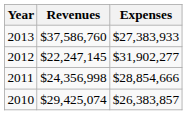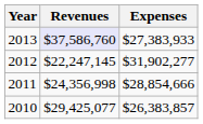 <table class="wikitable">
 <tr>
 <th>Year</th>
 <th>Revenues</th>
 <th>Expenses</th>
 </tr>
 <tr>
 <td>2013</td>
-<td>$37,586,760</td>
+<td style="background: lavender;">$37,586,760</td>
 <td>$27,383,933</td>
 </tr>
 <tr>
 <td>2012</td>
 <td>$22,247,145</td>
 <td>$31,902,277</td>
 </tr>
 <tr>
 <td>2011</td>
 <td>$24,356,998</td>
 <td>$28,854,666</td>
 </tr>
 <tr>
 <td>2010</td>
-<td>$29,425,074</td>
+<td>$29,425,077</td>
 <td>$26,383,857</td>
 </tr>
 </table>
